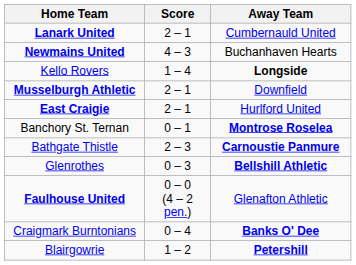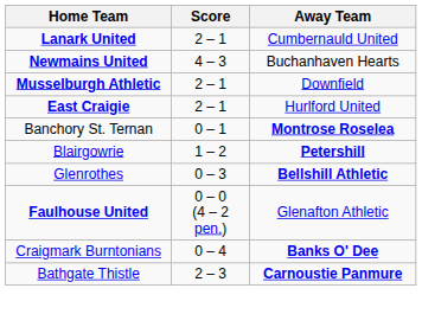 <table class="wikitable" style="text-align: center">
 <tr>
 <th width=180>Home Team</th>
 <th width=80>Score</th>
 <th width=180>Away Team</th>
 </tr>
 <tr>
 <td><strong><a href='#'>Lanark United</a></strong></td>
 <td>2 – 1</td>
 <td><a href='#'>Cumbernauld United</a></td>
 </tr>
 <tr>
 <td><strong><a href='#'>Newmains United</a></strong></td>
 <td>4 – 3</td>
 <td>Buchanhaven Hearts</td>
 </tr>
 <tr>
-<td><a href='#'>Kello Rovers</a></td>
-<td>1 – 4</td>
-<td><strong>Longside</strong></td>
-</tr>
-<tr>
 <td><strong><a href='#'>Musselburgh Athletic</a></strong></td>
 <td>2 – 1</td>
 <td><a href='#'>Downfield</a></td>
 </tr>
 <tr>
 <td><strong><a href='#'>East Craigie</a></strong></td>
 <td>2 – 1</td>
 <td><a href='#'>Hurlford United</a></td>
 </tr>
 <tr>
 <td>Banchory St. Ternan</td>
 <td>0 – 1</td>
 <td><strong><a href='#'>Montrose Roselea</a></strong></td>
 </tr>
 <tr>
-<td><a href='#'>Bathgate Thistle</a></td>
-<td>2 – 3</td>
-<td><strong><a href='#'>Carnoustie Panmure</a></strong></td>
+<td><a href='#'>Blairgowrie</a></td>
+<td>1 – 2</td>
+<td><strong><a href='#'>Petershill</a></strong></td>
 </tr>
 <tr>
 <td><a href='#'>Glenrothes</a></td>
 <td>0 – 3</td>
 <td><strong><a href='#'>Bellshill Athletic</a></strong></td>
 </tr>
 <tr>
 <td><strong><a href='#'>Faulhouse United</a></strong></td>
 <td>0 – 0<br> (4 – 2 <a href='#'>pen.</a>)</td>
 <td><a href='#'>Glenafton Athletic</a></td>
 </tr>
 <tr>
 <td><a href='#'>Craigmark Burntonians</a></td>
 <td>0 – 4</td>
 <td><strong><a href='#'>Banks O' Dee</a></strong></td>
 </tr>
 <tr>
-<td><a href='#'>Blairgowrie</a></td>
-<td>1 – 2</td>
-<td><strong><a href='#'>Petershill</a></strong></td>
+<td><a href='#'>Bathgate Thistle</a></td>
+<td>2 – 3</td>
+<td><strong><a href='#'>Carnoustie Panmure</a></strong></td>
 </tr>
 </table>
